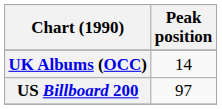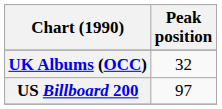 <table class="wikitable sortable plainrowheaders" style="text-align:center;">
 <tr>
 <th scope="col">Chart (1990)</th>
 <th scope="col">Peak<br>position</th>
 </tr>
 <tr>
 </tr>
 <tr>
 </tr>
 <tr>
 <th scope="row"><a href='#'>UK Albums</a> (<a href='#'>OCC</a>)</th>
-<td>14</td>
+<td>32</td>
 </tr>
 <tr>
 <th scope="row">US <a href='#'><em>Billboard</em> 200</a></th>
 <td>97</td>
 </tr>
 <tr>
 </tr>
 </table>
